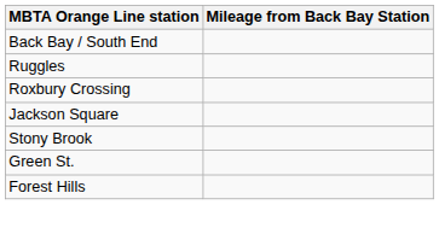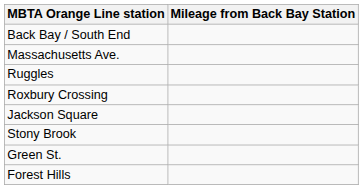 <table class="wikitable">
 <tr>
 <th>MBTA Orange Line station</th>
 <th>Mileage from Back Bay Station</th>
 </tr>
 <tr>
 <td>Back Bay / South End</td>
+<td></td>
+</tr>
+<tr>
+<td>Massachusetts Ave.</td>
 <td></td>
 </tr>
 <tr>
 <td>Ruggles</td>
 <td></td>
 </tr>
 <tr>
 <td>Roxbury Crossing</td>
 <td></td>
 </tr>
 <tr>
 <td>Jackson Square</td>
 <td></td>
 </tr>
 <tr>
 <td>Stony Brook</td>
 <td></td>
 </tr>
 <tr>
 <td>Green St.</td>
 <td></td>
 </tr>
 <tr>
 <td>Forest Hills</td>
 <td></td>
 </tr>
 </table>
